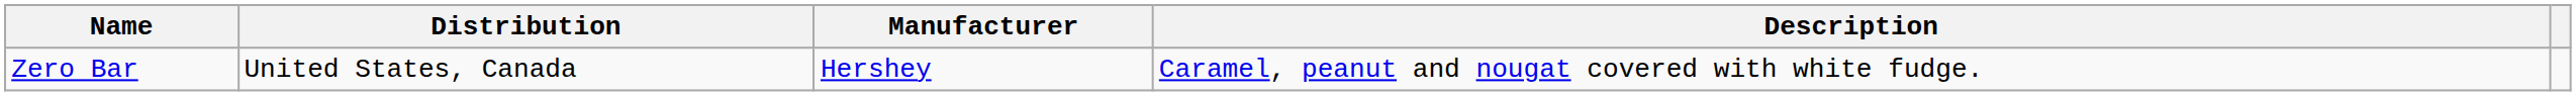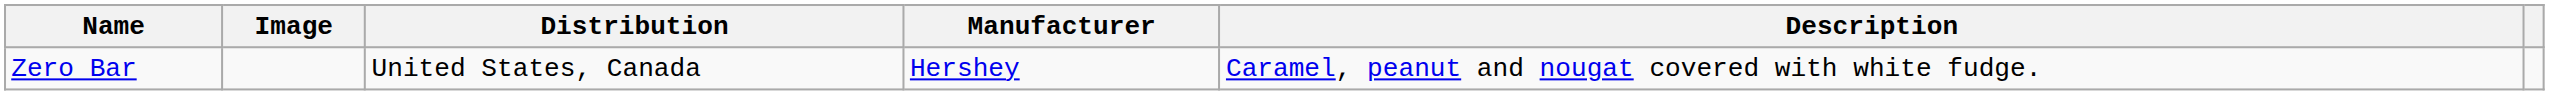 <table class="wikitable sortable" style="width:100%">
 <tr>
 <th>Name</th>
+<th class="unsortable">Image</th>
 <th>Distribution</th>
 <th>Manufacturer</th>
 <th>Description</th>
 <th></th>
 </tr>
 <tr>
 <td><a href='#'>Zero Bar</a></td>
+<td></td>
 <td>United States, Canada</td>
 <td><a href='#'>Hershey</a></td>
 <td><a href='#'>Caramel</a>, <a href='#'>peanut</a> and <a href='#'>nougat</a> covered with white fudge.</td>
 <td></td>
 </tr>
 </table>
